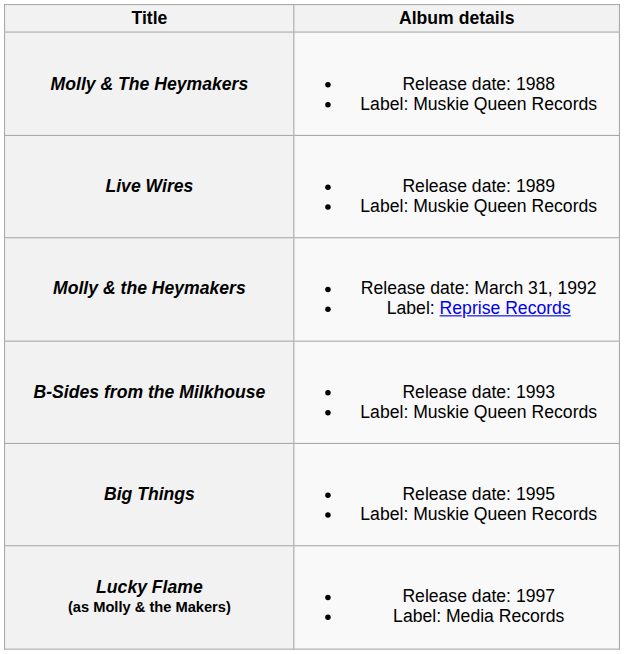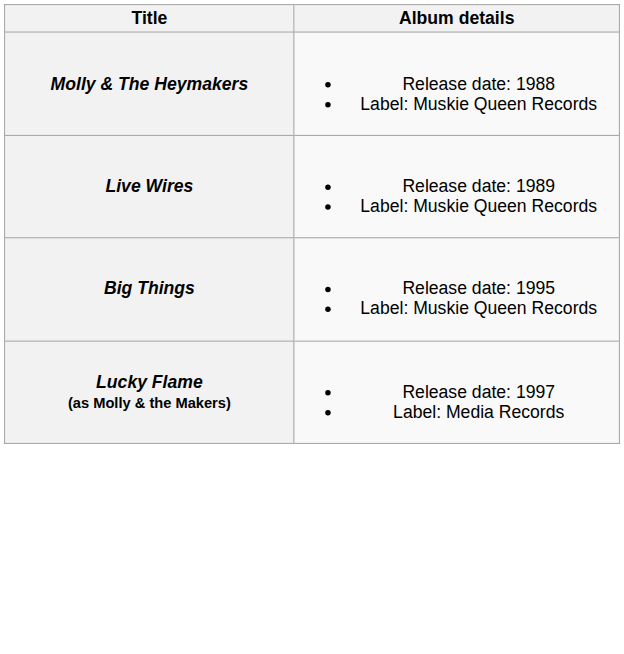 <table class="wikitable plainrowheaders" style="text-align:center;">
 <tr>
 <th style="width:16em;">Title</th>
 <th style="width:18em;">Album details</th>
 </tr>
 <tr>
 <th scope="row"><em>Molly & The Heymakers</em></th>
 <td><br><ul><li>Release date: 1988</li><li>Label: Muskie Queen Records</li></ul></td>
 </tr>
 <tr>
 <th scope="row"><em>Live Wires</em></th>
 <td><br><ul><li>Release date: 1989</li><li>Label: Muskie Queen Records</li></ul></td>
 </tr>
 <tr>
-<th scope="row"><em>Molly & the Heymakers</em></th>
-<td><br><ul><li>Release date: March 31, 1992</li><li>Label: <a href='#'>Reprise Records</a></li></ul></td>
-</tr>
-<tr>
-<th scope="row"><em>B-Sides from the Milkhouse</em></th>
-<td><br><ul><li>Release date: 1993</li><li>Label: Muskie Queen Records</li></ul></td>
-</tr>
-<tr>
 <th scope="row"><em>Big Things</em></th>
 <td><br><ul><li>Release date: 1995</li><li>Label: Muskie Queen Records</li></ul></td>
 </tr>
 <tr>
 <th scope="row"><em>Lucky Flame</em><br><small>(as Molly & the Makers)</small></th>
 <td><br><ul><li>Release date: 1997</li><li>Label: Media Records</li></ul></td>
 </tr>
 </table>
